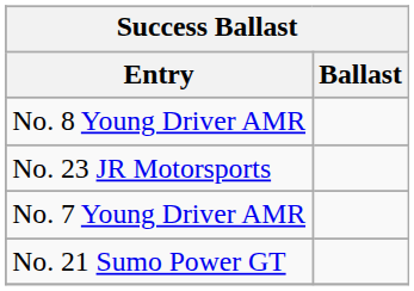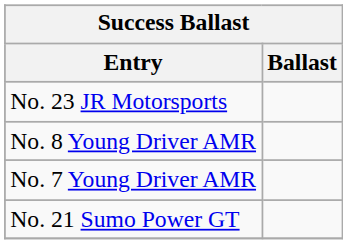 <table class="wikitable" style="font-size: 85%; float:right; margin-left:1em; margin-right:0">
 <tr>
 <th colspan=2>Success Ballast</th>
 </tr>
 <tr>
 <th>Entry</th>
 <th>Ballast</th>
 </tr>
 <tr>
-<td>No. 8 <a href='#'>Young Driver AMR</a></td>
+<td>No. 23 <a href='#'>JR Motorsports</a></td>
 <td></td>
 </tr>
 <tr>
-<td>No. 23 <a href='#'>JR Motorsports</a></td>
+<td>No. 8 <a href='#'>Young Driver AMR</a></td>
 <td></td>
 </tr>
 <tr>
 <td>No. 7 <a href='#'>Young Driver AMR</a></td>
 <td></td>
 </tr>
 <tr>
 <td>No. 21 <a href='#'>Sumo Power GT</a></td>
 <td></td>
 </tr>
 <tr>
 </tr>
 </table>
